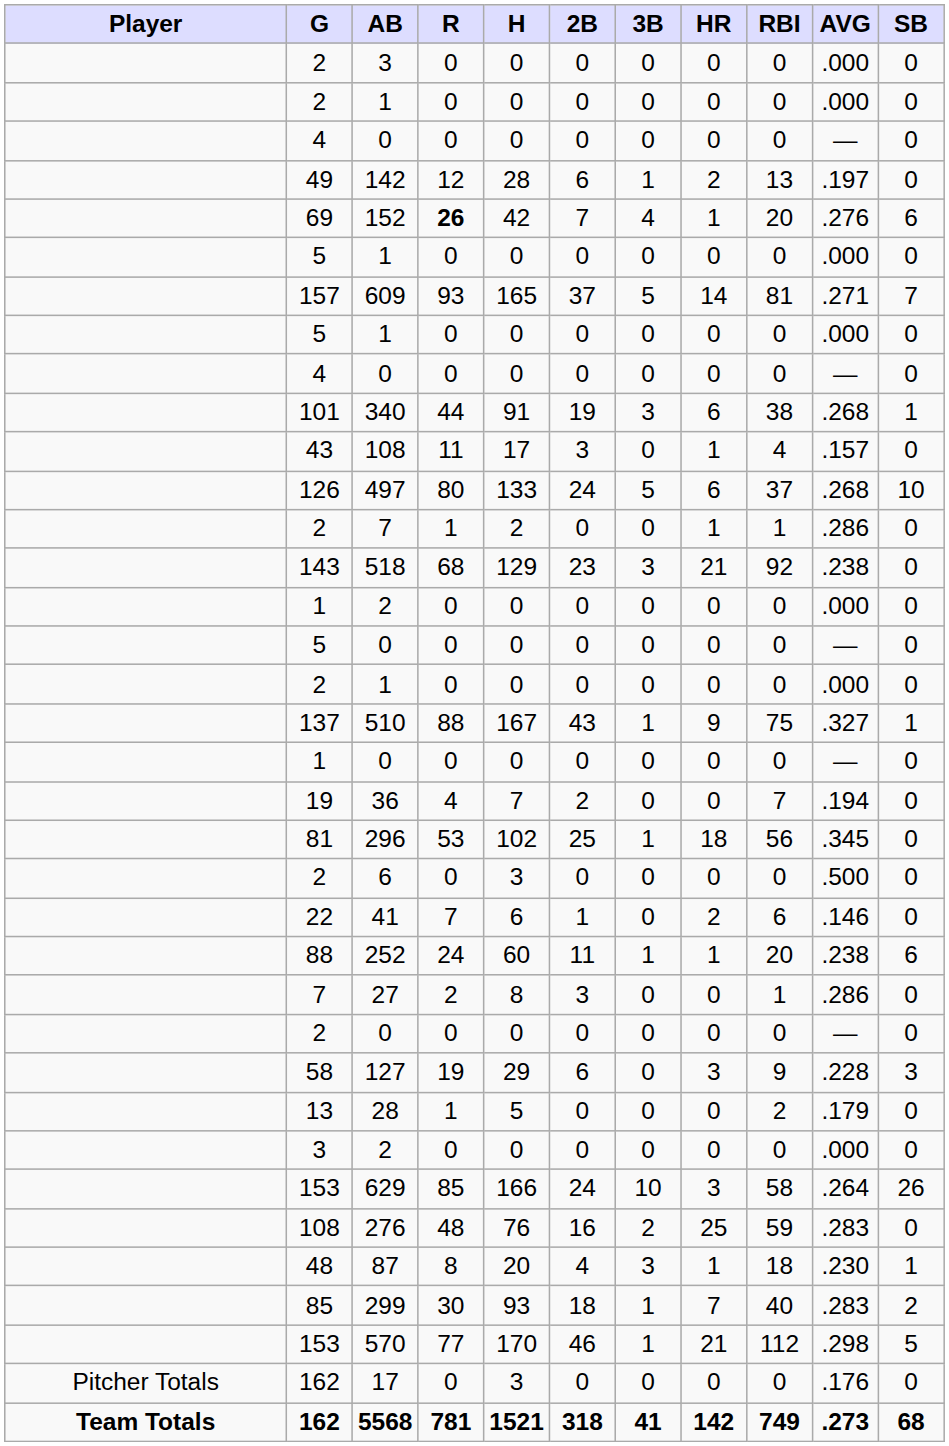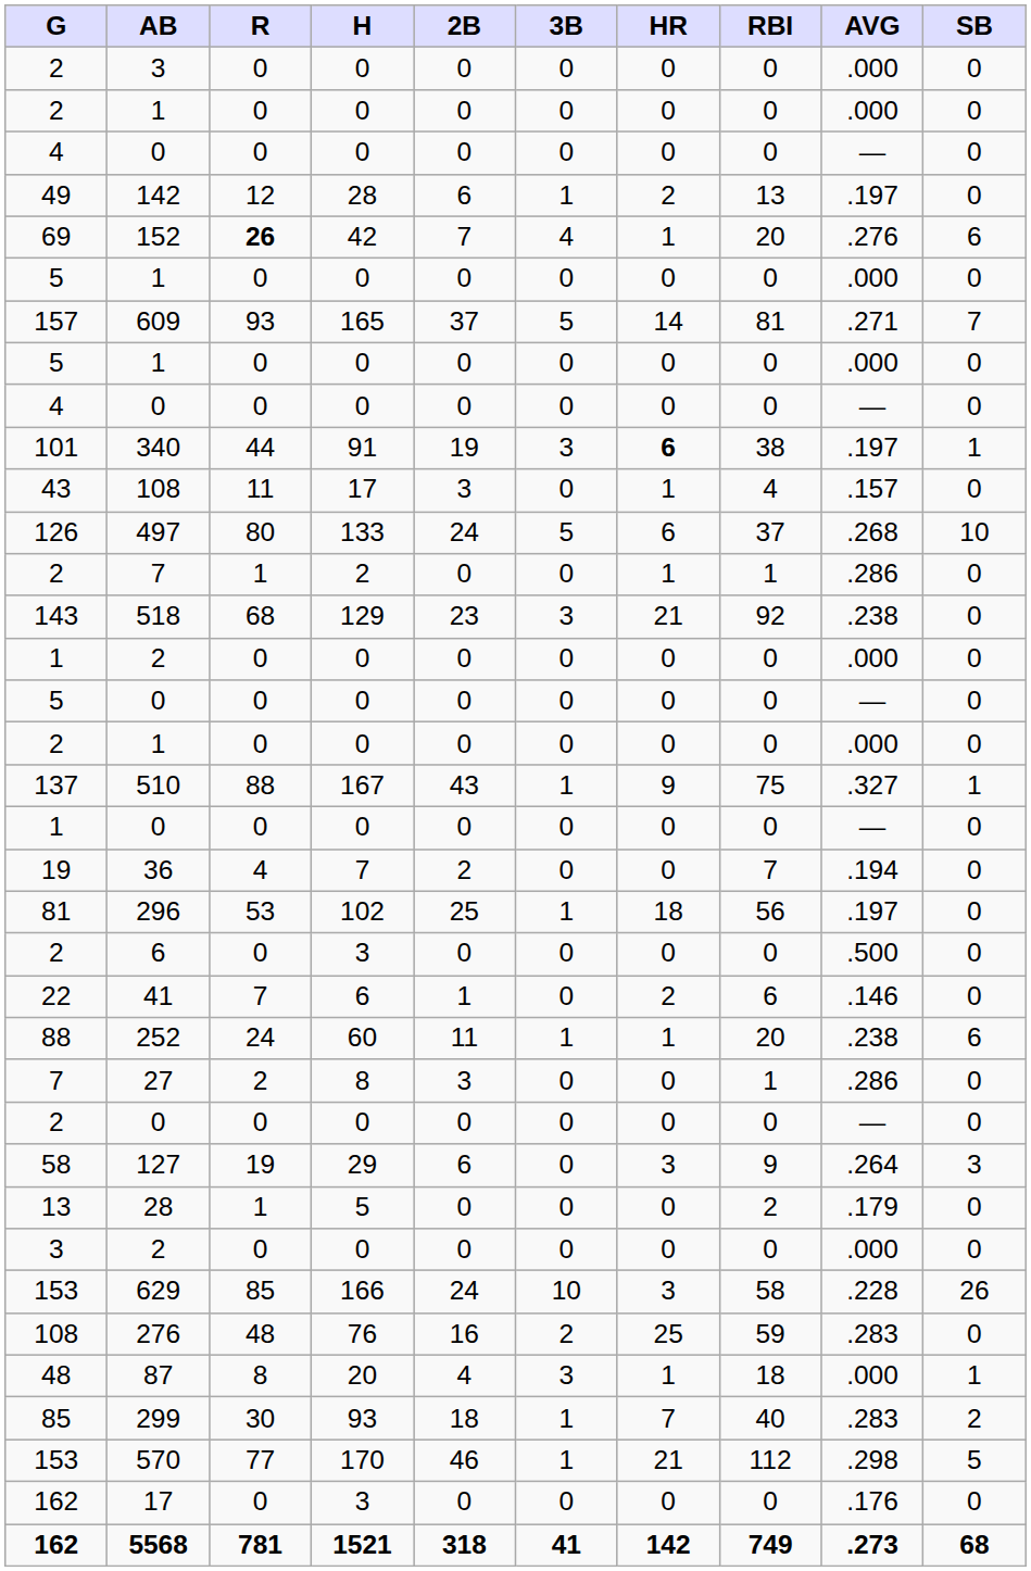 <table class="wikitable">
 <tr>
-<th style="background:#ddf; width:30%;">Player</th>
 <th style="background:#ddf; width:7%;">G</th>
 <th style="background:#ddf; width:7%;">AB</th>
 <th style="background:#ddf; width:7%;">R</th>
 <th style="background:#ddf; width:7%;">H</th>
 <th style="background:#ddf; width:7%;">2B</th>
 <th style="background:#ddf; width:7%;">3B</th>
 <th style="background:#ddf; width:7%;">HR</th>
 <th style="background:#ddf; width:7%;">RBI</th>
 <th style="background:#ddf; width:7%;">AVG</th>
 <th style="background:#ddf; width:7%;">SB</th>
 </tr>
 <tr style="text-align:center;">
-<td></td>
 <td>2</td>
 <td>3</td>
 <td>0</td>
 <td>0</td>
 <td>0</td>
 <td>0</td>
 <td>0</td>
 <td>0</td>
 <td>.000</td>
 <td>0</td>
 </tr>
 <tr style="text-align:center;">
-<td></td>
 <td>2</td>
 <td>1</td>
 <td>0</td>
 <td>0</td>
 <td>0</td>
 <td>0</td>
 <td>0</td>
 <td>0</td>
 <td>.000</td>
 <td>0</td>
 </tr>
 <tr style="text-align:center;">
-<td></td>
 <td>4</td>
 <td>0</td>
 <td>0</td>
 <td>0</td>
 <td>0</td>
 <td>0</td>
 <td>0</td>
 <td>0</td>
 <td>—</td>
 <td>0</td>
 </tr>
 <tr style="text-align:center;">
-<td></td>
 <td>49</td>
 <td>142</td>
 <td>12</td>
 <td>28</td>
 <td>6</td>
 <td>1</td>
 <td>2</td>
 <td>13</td>
 <td>.197</td>
 <td>0</td>
 </tr>
 <tr style="text-align:center;">
-<td></td>
 <td>69</td>
 <td>152</td>
 <td><strong>26</strong></td>
 <td>42</td>
 <td>7</td>
 <td>4</td>
 <td>1</td>
 <td>20</td>
 <td>.276</td>
 <td>6</td>
 </tr>
 <tr style="text-align:center;">
-<td></td>
 <td>5</td>
 <td>1</td>
 <td>0</td>
 <td>0</td>
 <td>0</td>
 <td>0</td>
 <td>0</td>
 <td>0</td>
 <td>.000</td>
 <td>0</td>
 </tr>
 <tr style="text-align:center;">
-<td></td>
 <td>157</td>
 <td>609</td>
 <td>93</td>
 <td>165</td>
 <td>37</td>
 <td>5</td>
 <td>14</td>
 <td>81</td>
 <td>.271</td>
 <td>7</td>
 </tr>
 <tr style="text-align:center;">
-<td></td>
 <td>5</td>
 <td>1</td>
 <td>0</td>
 <td>0</td>
 <td>0</td>
 <td>0</td>
 <td>0</td>
 <td>0</td>
 <td>.000</td>
 <td>0</td>
 </tr>
 <tr style="text-align:center;">
-<td></td>
 <td>4</td>
 <td>0</td>
 <td>0</td>
 <td>0</td>
 <td>0</td>
 <td>0</td>
 <td>0</td>
 <td>0</td>
 <td>—</td>
 <td>0</td>
 </tr>
 <tr style="text-align:center;">
-<td></td>
 <td>101</td>
 <td>340</td>
 <td>44</td>
 <td>91</td>
 <td>19</td>
 <td>3</td>
-<td>6</td>
+<td><strong>6</strong></td>
 <td>38</td>
-<td>.268</td>
+<td>.197</td>
 <td>1</td>
 </tr>
 <tr style="text-align:center;">
-<td></td>
 <td>43</td>
 <td>108</td>
 <td>11</td>
 <td>17</td>
 <td>3</td>
 <td>0</td>
 <td>1</td>
 <td>4</td>
 <td>.157</td>
 <td>0</td>
 </tr>
 <tr style="text-align:center;">
-<td></td>
 <td>126</td>
 <td>497</td>
 <td>80</td>
 <td>133</td>
 <td>24</td>
 <td>5</td>
 <td>6</td>
 <td>37</td>
 <td>.268</td>
 <td>10</td>
 </tr>
 <tr style="text-align:center;">
-<td></td>
 <td>2</td>
 <td>7</td>
 <td>1</td>
 <td>2</td>
 <td>0</td>
 <td>0</td>
 <td>1</td>
 <td>1</td>
 <td>.286</td>
 <td>0</td>
 </tr>
 <tr style="text-align:center;">
-<td></td>
 <td>143</td>
 <td>518</td>
 <td>68</td>
 <td>129</td>
 <td>23</td>
 <td>3</td>
 <td>21</td>
 <td>92</td>
 <td>.238</td>
 <td>0</td>
 </tr>
 <tr style="text-align:center;">
-<td></td>
 <td>1</td>
 <td>2</td>
 <td>0</td>
 <td>0</td>
 <td>0</td>
 <td>0</td>
 <td>0</td>
 <td>0</td>
 <td>.000</td>
 <td>0</td>
 </tr>
 <tr style="text-align:center;">
-<td></td>
 <td>5</td>
 <td>0</td>
 <td>0</td>
 <td>0</td>
 <td>0</td>
 <td>0</td>
 <td>0</td>
 <td>0</td>
 <td>—</td>
 <td>0</td>
 </tr>
 <tr style="text-align:center;">
-<td></td>
 <td>2</td>
 <td>1</td>
 <td>0</td>
 <td>0</td>
 <td>0</td>
 <td>0</td>
 <td>0</td>
 <td>0</td>
 <td>.000</td>
 <td>0</td>
 </tr>
 <tr style="text-align:center;">
-<td></td>
 <td>137</td>
 <td>510</td>
 <td>88</td>
 <td>167</td>
 <td>43</td>
 <td>1</td>
 <td>9</td>
 <td>75</td>
 <td>.327</td>
 <td>1</td>
 </tr>
 <tr style="text-align:center;">
-<td></td>
 <td>1</td>
 <td>0</td>
 <td>0</td>
 <td>0</td>
 <td>0</td>
 <td>0</td>
 <td>0</td>
 <td>0</td>
 <td>—</td>
 <td>0</td>
 </tr>
 <tr style="text-align:center;">
-<td></td>
 <td>19</td>
 <td>36</td>
 <td>4</td>
 <td>7</td>
 <td>2</td>
 <td>0</td>
 <td>0</td>
 <td>7</td>
 <td>.194</td>
 <td>0</td>
 </tr>
 <tr style="text-align:center;">
-<td></td>
 <td>81</td>
 <td>296</td>
 <td>53</td>
 <td>102</td>
 <td>25</td>
 <td>1</td>
 <td>18</td>
 <td>56</td>
-<td>.345</td>
+<td>.197</td>
 <td>0</td>
 </tr>
 <tr style="text-align:center;">
-<td></td>
 <td>2</td>
 <td>6</td>
 <td>0</td>
 <td>3</td>
 <td>0</td>
 <td>0</td>
 <td>0</td>
 <td>0</td>
 <td>.500</td>
 <td>0</td>
 </tr>
 <tr style="text-align:center;">
-<td></td>
 <td>22</td>
 <td>41</td>
 <td>7</td>
 <td>6</td>
 <td>1</td>
 <td>0</td>
 <td>2</td>
 <td>6</td>
 <td>.146</td>
 <td>0</td>
 </tr>
 <tr style="text-align:center;">
-<td></td>
 <td>88</td>
 <td>252</td>
 <td>24</td>
 <td>60</td>
 <td>11</td>
 <td>1</td>
 <td>1</td>
 <td>20</td>
 <td>.238</td>
 <td>6</td>
 </tr>
 <tr style="text-align:center;">
-<td></td>
 <td>7</td>
 <td>27</td>
 <td>2</td>
 <td>8</td>
 <td>3</td>
 <td>0</td>
 <td>0</td>
 <td>1</td>
 <td>.286</td>
 <td>0</td>
 </tr>
 <tr style="text-align:center;">
-<td></td>
 <td>2</td>
 <td>0</td>
 <td>0</td>
 <td>0</td>
 <td>0</td>
 <td>0</td>
 <td>0</td>
 <td>0</td>
 <td>—</td>
 <td>0</td>
 </tr>
 <tr style="text-align:center;">
-<td></td>
 <td>58</td>
 <td>127</td>
 <td>19</td>
 <td>29</td>
 <td>6</td>
 <td>0</td>
 <td>3</td>
 <td>9</td>
-<td>.228</td>
+<td>.264</td>
 <td>3</td>
 </tr>
 <tr style="text-align:center;">
-<td></td>
 <td>13</td>
 <td>28</td>
 <td>1</td>
 <td>5</td>
 <td>0</td>
 <td>0</td>
 <td>0</td>
 <td>2</td>
 <td>.179</td>
 <td>0</td>
 </tr>
 <tr style="text-align:center;">
-<td></td>
 <td>3</td>
 <td>2</td>
 <td>0</td>
 <td>0</td>
 <td>0</td>
 <td>0</td>
 <td>0</td>
 <td>0</td>
 <td>.000</td>
 <td>0</td>
 </tr>
 <tr style="text-align:center;">
-<td></td>
 <td>153</td>
 <td>629</td>
 <td>85</td>
 <td>166</td>
 <td>24</td>
 <td>10</td>
 <td>3</td>
 <td>58</td>
-<td>.264</td>
+<td>.228</td>
 <td>26</td>
 </tr>
 <tr style="text-align:center;">
-<td></td>
 <td>108</td>
 <td>276</td>
 <td>48</td>
 <td>76</td>
 <td>16</td>
 <td>2</td>
 <td>25</td>
 <td>59</td>
 <td>.283</td>
 <td>0</td>
 </tr>
 <tr style="text-align:center;">
-<td></td>
 <td>48</td>
 <td>87</td>
 <td>8</td>
 <td>20</td>
 <td>4</td>
 <td>3</td>
 <td>1</td>
 <td>18</td>
-<td>.230</td>
+<td>.000</td>
 <td>1</td>
 </tr>
 <tr style="text-align:center;">
-<td></td>
 <td>85</td>
 <td>299</td>
 <td>30</td>
 <td>93</td>
 <td>18</td>
 <td>1</td>
 <td>7</td>
 <td>40</td>
 <td>.283</td>
 <td>2</td>
 </tr>
 <tr style="text-align:center;">
-<td></td>
 <td>153</td>
 <td>570</td>
 <td>77</td>
 <td>170</td>
 <td>46</td>
 <td>1</td>
 <td>21</td>
 <td>112</td>
 <td>.298</td>
 <td>5</td>
 </tr>
 <tr align=center>
-<td>Pitcher Totals</td>
 <td>162</td>
 <td>17</td>
 <td>0</td>
 <td>3</td>
 <td>0</td>
 <td>0</td>
 <td>0</td>
 <td>0</td>
 <td>.176</td>
 <td>0</td>
 </tr>
 <tr style="text-align:center;">
-<td><strong>Team Totals</strong></td>
 <td><strong>162</strong></td>
 <td><strong>5568</strong></td>
 <td><strong>781</strong></td>
 <td><strong>1521</strong></td>
 <td><strong>318</strong></td>
 <td><strong>41</strong></td>
 <td><strong>142</strong></td>
 <td><strong>749</strong></td>
 <td><strong>.273</strong></td>
 <td><strong>68</strong></td>
 </tr>
 </table>
